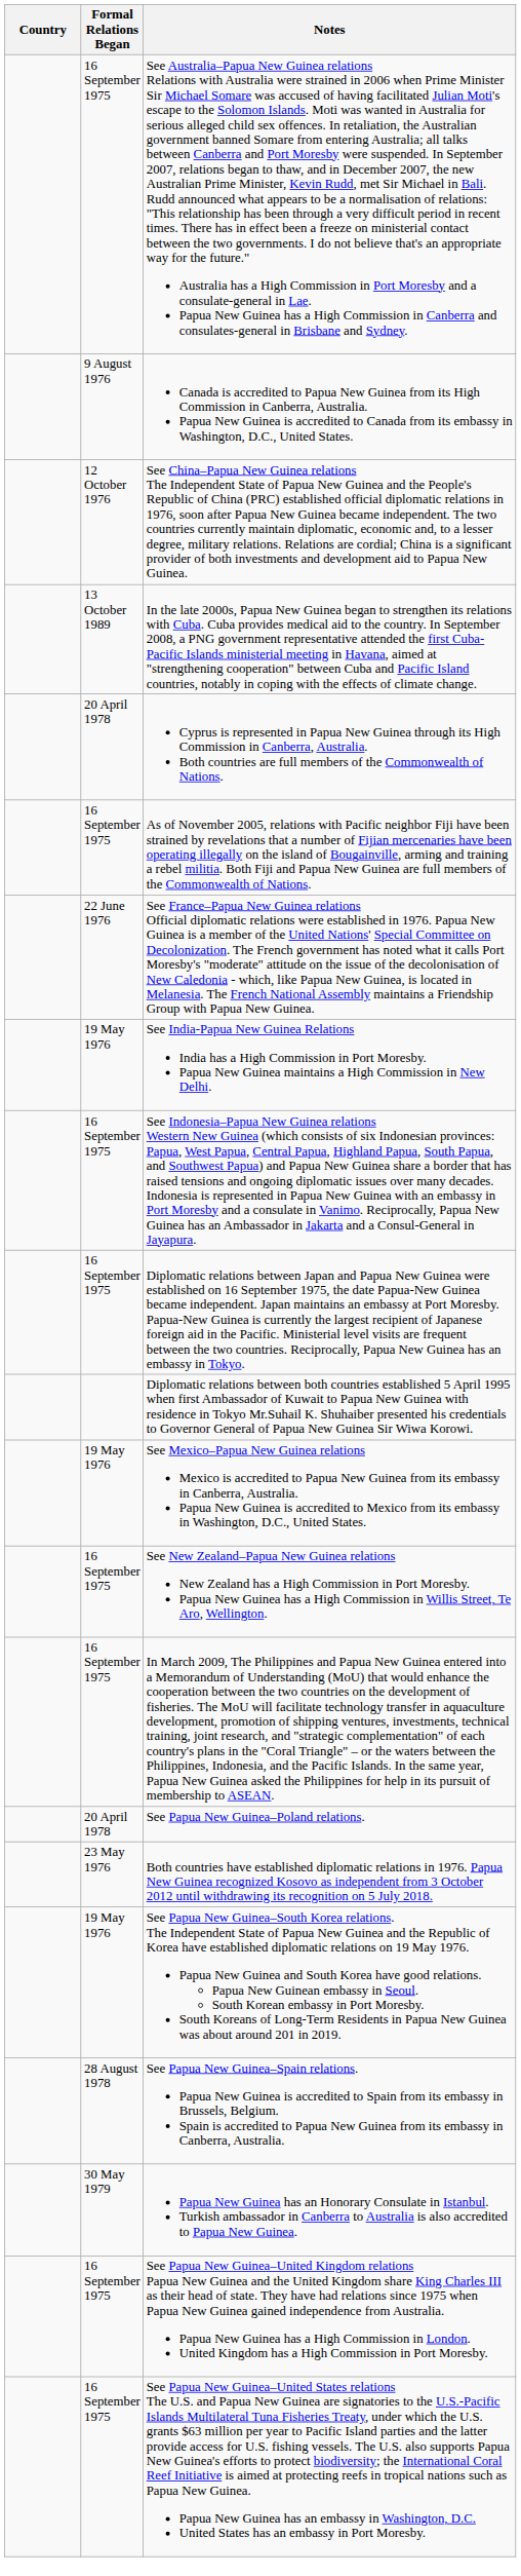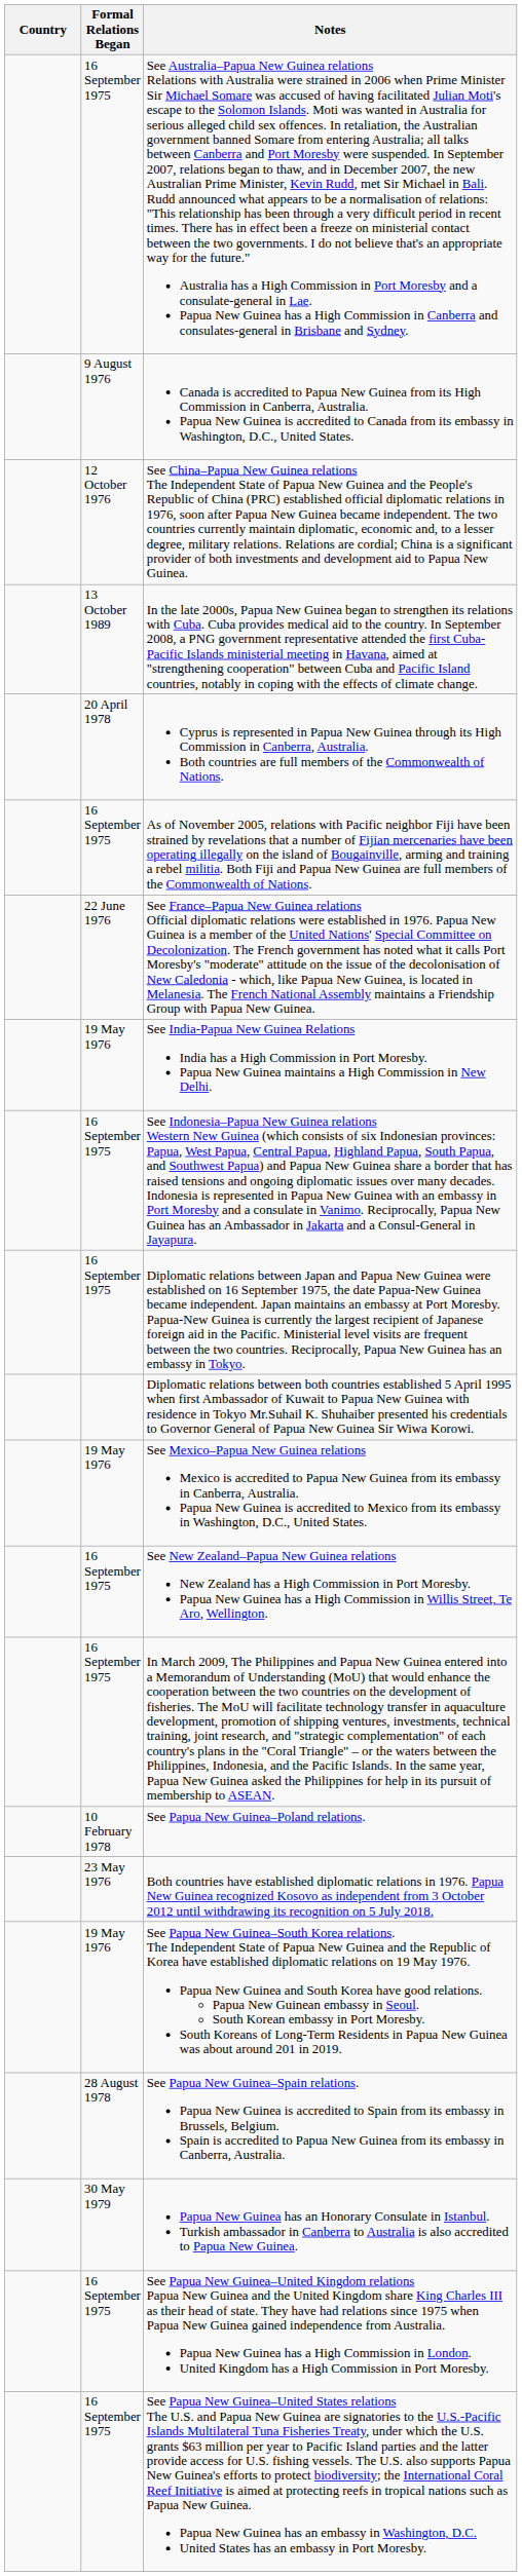 <table class="wikitable sortable" style="width:100%; margin:auto;">
 <tr>
 <th style="width:15%;">Country</th>
 <th style="width:12%;">Formal Relations Began</th>
 <th>Notes</th>
 </tr>
 <tr valign="top">
 <td></td>
 <td>16 September 1975</td>
 <td>See <a href='#'>Australia–Papua New Guinea relations</a><br>Relations with Australia were strained in 2006 when Prime Minister Sir <a href='#'>Michael Somare</a> was accused of having facilitated <a href='#'>Julian Moti</a>'s escape to the <a href='#'>Solomon Islands</a>. Moti was wanted in Australia for serious alleged child sex offences. In retaliation, the Australian government banned Somare from entering Australia; all talks between <a href='#'>Canberra</a> and <a href='#'>Port Moresby</a> were suspended. In September 2007, relations began to thaw, and in December 2007, the new Australian Prime Minister, <a href='#'>Kevin Rudd</a>, met Sir Michael in <a href='#'>Bali</a>. Rudd announced what appears to be a normalisation of relations: "This relationship has been through a very difficult period in recent times. There has in effect been a freeze on ministerial contact between the two governments. I do not believe that's an appropriate way for the future."<ul><li>Australia has a High Commission in <a href='#'>Port Moresby</a> and a consulate-general in <a href='#'>Lae</a>.</li><li>Papua New Guinea has a High Commission in <a href='#'>Canberra</a> and consulates-general in <a href='#'>Brisbane</a> and <a href='#'>Sydney</a>.</li></ul></td>
 </tr>
 <tr valign="top">
 <td></td>
 <td>9 August 1976</td>
 <td><br><ul><li>Canada is accredited to Papua New Guinea from its High Commission in Canberra, Australia.</li><li>Papua New Guinea is accredited to Canada from its embassy in Washington, D.C., United States.</li></ul></td>
 </tr>
 <tr valign="top">
 <td></td>
 <td>12 October 1976</td>
 <td>See <a href='#'>China–Papua New Guinea relations</a><br>The Independent State of Papua New Guinea and the People's Republic of China (PRC) established official diplomatic relations in 1976, soon after Papua New Guinea became independent. The two countries currently maintain diplomatic, economic and, to a lesser degree, military relations. Relations are cordial; China is a significant provider of both investments and development aid to Papua New Guinea.</td>
 </tr>
 <tr valign="top">
 <td></td>
 <td>13 October 1989</td>
 <td><br>In the late 2000s, Papua New Guinea began to strengthen its relations with <a href='#'>Cuba</a>. Cuba provides medical aid to the country. In September 2008, a PNG government representative attended the <a href='#'>first Cuba-Pacific Islands ministerial meeting</a> in <a href='#'>Havana</a>, aimed at "strengthening cooperation" between Cuba and <a href='#'>Pacific Island</a> countries, notably in coping with the effects of climate change.</td>
 </tr>
 <tr valign="top">
 <td></td>
 <td>20 April 1978</td>
 <td><br><ul><li>Cyprus is represented in Papua New Guinea through its High Commission in <a href='#'>Canberra</a>, <a href='#'>Australia</a>.</li><li>Both countries are full members of the <a href='#'>Commonwealth of Nations</a>.</li></ul></td>
 </tr>
 <tr valign="top">
 <td></td>
 <td>16 September 1975</td>
 <td><br>As of November 2005, relations with Pacific neighbor Fiji have been strained by revelations that a number of <a href='#'>Fijian mercenaries have been operating illegally</a> on the island of <a href='#'>Bougainville</a>, arming and training a rebel <a href='#'>militia</a>. Both Fiji and Papua New Guinea are full members of the <a href='#'>Commonwealth of Nations</a>.</td>
 </tr>
 <tr valign="top">
 <td></td>
 <td>22 June 1976</td>
 <td>See <a href='#'>France–Papua New Guinea relations</a><br>Official diplomatic relations were established in 1976. Papua New Guinea is a member of the <a href='#'>United Nations</a>' <a href='#'>Special Committee on Decolonization</a>. The French government has noted what it calls Port Moresby's "moderate" attitude on the issue of the decolonisation of <a href='#'>New Caledonia</a> - which, like Papua New Guinea, is located in <a href='#'>Melanesia</a>. The <a href='#'>French National Assembly</a> maintains a Friendship Group with Papua New Guinea.</td>
 </tr>
 <tr valign="top">
 <td></td>
 <td>19 May 1976</td>
 <td>See <a href='#'>India-Papua New Guinea Relations</a><br><ul><li>India has a High Commission in Port Moresby.</li><li>Papua New Guinea maintains a High Commission in <a href='#'>New Delhi</a>.</li></ul></td>
 </tr>
 <tr valign="top">
 <td></td>
 <td>16 September 1975</td>
 <td>See <a href='#'>Indonesia–Papua New Guinea relations</a><br><a href='#'>Western New Guinea</a> (which consists of six Indonesian provinces: <a href='#'>Papua</a>, <a href='#'>West Papua</a>, <a href='#'>Central Papua</a>, <a href='#'>Highland Papua</a>, <a href='#'>South Papua</a>, and <a href='#'>Southwest Papua</a>) and Papua New Guinea share a  border that has raised tensions and ongoing diplomatic issues over many decades. Indonesia is represented in Papua New Guinea with an embassy in <a href='#'>Port Moresby</a> and a consulate in <a href='#'>Vanimo</a>. Reciprocally, Papua New Guinea has an Ambassador in <a href='#'>Jakarta</a> and a Consul-General in <a href='#'>Jayapura</a>.</td>
 </tr>
 <tr valign="top">
 <td></td>
 <td>16 September 1975</td>
 <td><br>Diplomatic relations between Japan and Papua New Guinea were established on 16 September 1975, the date Papua-New Guinea became independent. Japan maintains an embassy at Port Moresby. Papua-New Guinea is currently the largest recipient of Japanese foreign aid in the Pacific. Ministerial level visits are frequent between the two countries. Reciprocally, Papua New Guinea has an embassy in <a href='#'>Tokyo</a>.</td>
 </tr>
 <tr valign="top">
 <td></td>
 <td></td>
 <td>Diplomatic relations between both countries established 5 April 1995 when first Ambassador of Kuwait to Papua New Guinea with residence in Tokyo Mr.Suhail K. Shuhaiber presented his credentials to Governor General of Papua New Guinea Sir Wiwa Korowi.</td>
 </tr>
 <tr valign="top">
 <td></td>
 <td>19 May 1976</td>
 <td>See <a href='#'>Mexico–Papua New Guinea relations</a><br><ul><li>Mexico is accredited to Papua New Guinea from its embassy in Canberra, Australia.</li><li>Papua New Guinea is accredited to Mexico from its embassy in Washington, D.C., United States.</li></ul></td>
 </tr>
 <tr valign="top">
 <td></td>
 <td>16 September 1975</td>
 <td>See <a href='#'>New Zealand–Papua New Guinea relations</a><br><ul><li>New Zealand has a High Commission in Port Moresby.</li><li>Papua New Guinea has a High Commission in <a href='#'>Willis Street, Te Aro</a>, <a href='#'>Wellington</a>.</li></ul></td>
 </tr>
 <tr valign="top">
 <td></td>
 <td>16 September 1975</td>
 <td><br>In March 2009, The Philippines and Papua New Guinea entered into a Memorandum of Understanding (MoU) that would enhance the cooperation between the two countries on the development of fisheries. The MoU will facilitate technology transfer in aquaculture development, promotion of shipping ventures, investments, technical training, joint research, and "strategic complementation" of each country's plans in the "Coral Triangle" – or the waters between the Philippines, Indonesia, and the Pacific Islands. In the same year, Papua New Guinea asked the Philippines for help in its pursuit of membership to <a href='#'>ASEAN</a>.</td>
 </tr>
 <tr valign="top">
 <td></td>
-<td>20 April 1978</td>
+<td>10 February 1978</td>
 <td>See <a href='#'>Papua New Guinea–Poland relations</a>.</td>
 </tr>
 <tr valign="top">
 <td></td>
 <td>23 May 1976</td>
 <td><br>Both countries have established diplomatic relations in 1976. <a href='#'>Papua New Guinea recognized Kosovo as independent from 3 October 2012 until withdrawing its recognition on 5 July 2018.</a></td>
 </tr>
 <tr valign="top">
 <td></td>
 <td>19 May 1976</td>
 <td>See <a href='#'>Papua New Guinea–South Korea relations</a>.<br>The Independent State of Papua New Guinea and the Republic of Korea have established diplomatic relations on 19 May 1976.<ul><li>Papua New Guinea and South Korea have good relations.<ul><li>Papua New Guinean embassy in <a href='#'>Seoul</a>.</li><li>South Korean embassy in Port Moresby.</li></ul></li><li>South Koreans of Long-Term Residents in Papua New Guinea was about around 201 in 2019.</li></ul></td>
 </tr>
 <tr valign="top">
 <td></td>
 <td>28 August 1978</td>
 <td>See <a href='#'>Papua New Guinea–Spain relations</a>.<br><ul><li>Papua New Guinea is accredited to Spain from its embassy in Brussels, Belgium.</li><li>Spain is accredited to Papua New Guinea from its embassy in Canberra, Australia.</li></ul></td>
 </tr>
 <tr valign="top">
 <td></td>
 <td>30 May 1979</td>
 <td><br><ul><li><a href='#'>Papua New Guinea</a> has an Honorary Consulate in <a href='#'>Istanbul</a>.</li><li>Turkish ambassador in <a href='#'>Canberra</a> to <a href='#'>Australia</a> is also accredited to <a href='#'>Papua New Guinea</a>.</li></ul></td>
 </tr>
 <tr valign="top">
 <td></td>
 <td>16 September 1975</td>
 <td>See <a href='#'>Papua New Guinea–United Kingdom relations</a><br>Papua New Guinea and the United Kingdom share <a href='#'>King Charles III</a> as their head of state. They have had relations since 1975 when Papua New Guinea gained independence from Australia.<ul><li>Papua New Guinea has a High Commission in <a href='#'>London</a>.</li><li>United Kingdom has a High Commission in Port Moresby.</li></ul></td>
 </tr>
 <tr valign="top">
 <td></td>
 <td>16 September 1975</td>
 <td>See <a href='#'>Papua New Guinea–United States relations</a><br>The U.S. and Papua New Guinea are signatories to the <a href='#'>U.S.-Pacific Islands Multilateral Tuna Fisheries Treaty</a>, under which the U.S. grants $63 million per year to Pacific Island parties and the latter provide access for U.S. fishing vessels.  The U.S. also supports Papua New Guinea's efforts to protect <a href='#'>biodiversity</a>; the <a href='#'>International Coral Reef Initiative</a> is aimed at protecting reefs in tropical nations such as Papua New Guinea.<ul><li>Papua New Guinea has an embassy in <a href='#'>Washington, D.C.</a></li><li>United States has an embassy in Port Moresby.</li></ul></td>
 </tr>
 </table>
